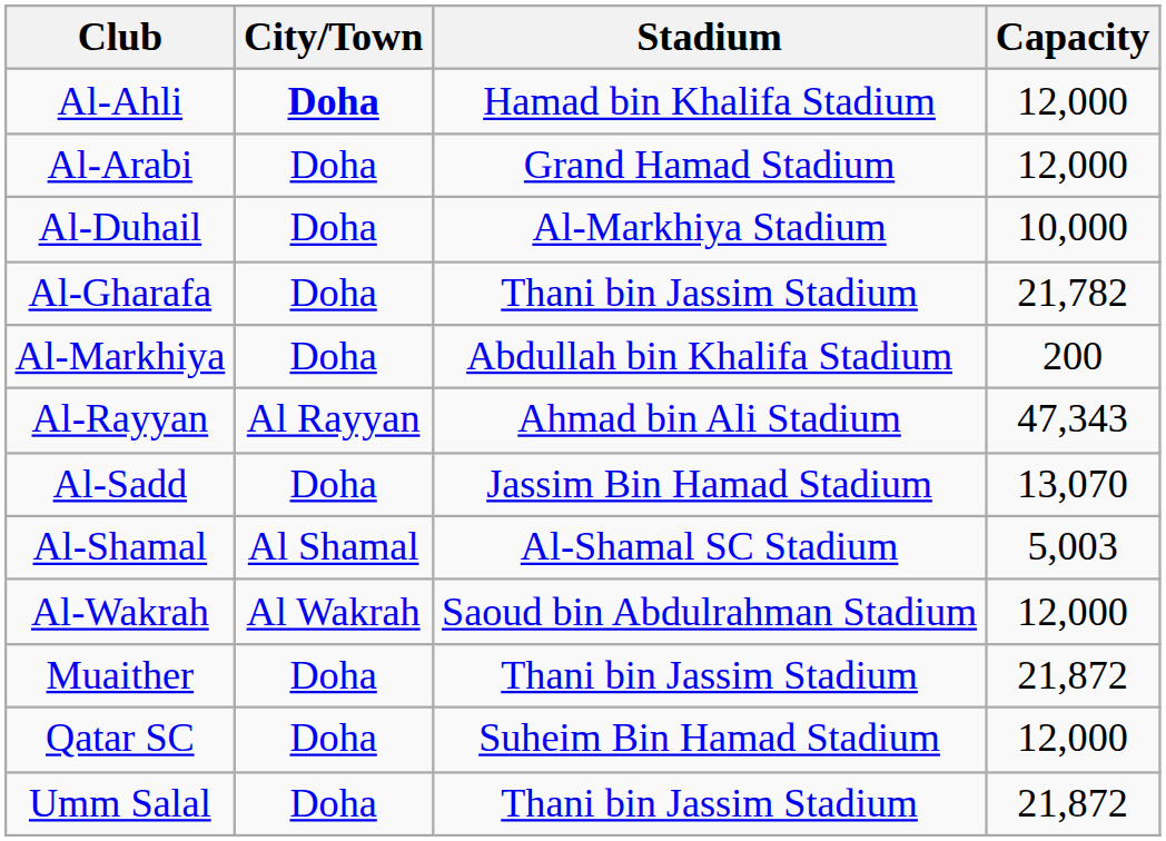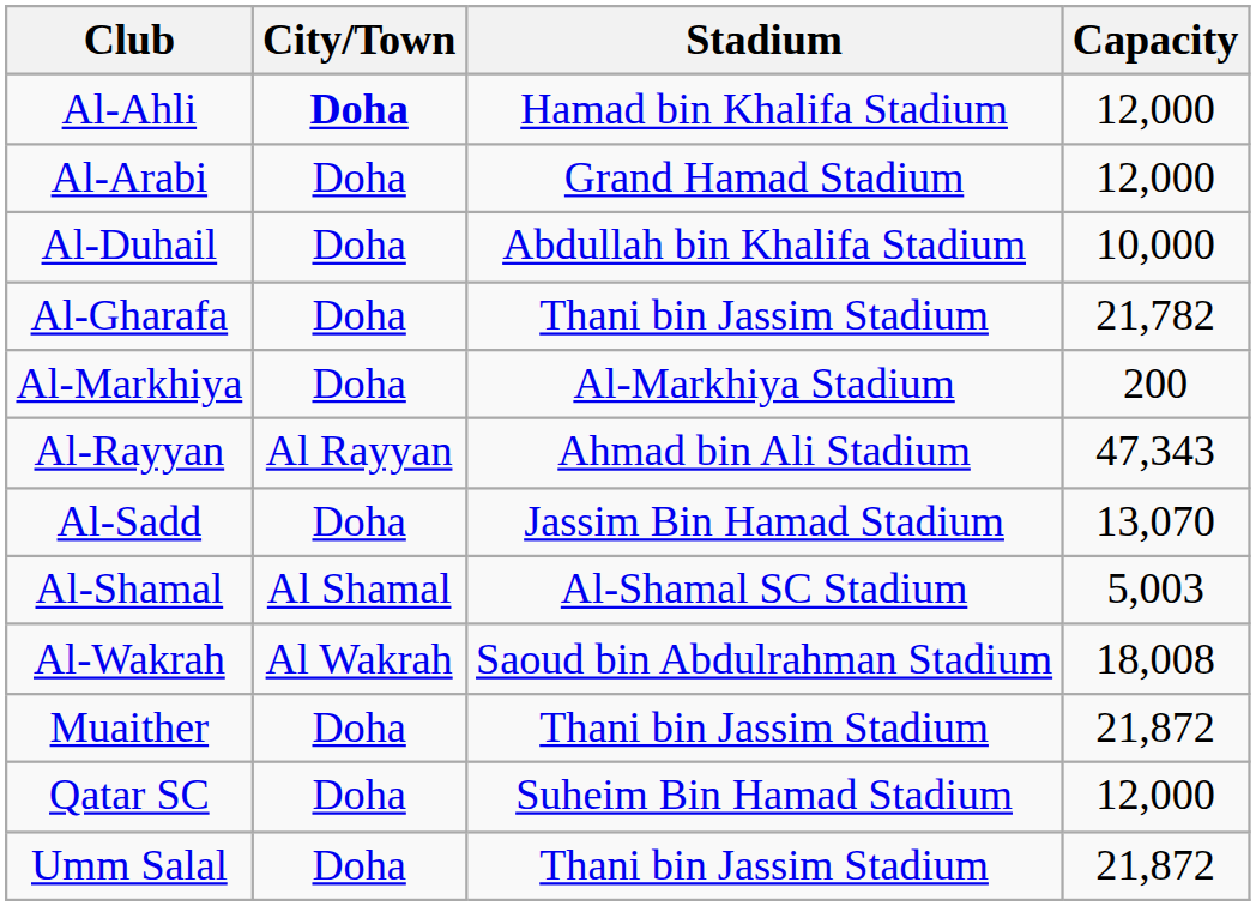 <table class="wikitable sortable" style="text-align: center;">
 <tr>
 <th>Club</th>
 <th>City/Town</th>
 <th>Stadium</th>
 <th>Capacity</th>
 </tr>
 <tr>
 <td><a href='#'>Al-Ahli</a></td>
 <td><strong><a href='#'>Doha</a></strong></td>
 <td><a href='#'>Hamad bin Khalifa Stadium</a></td>
 <td>12,000</td>
 </tr>
 <tr>
 <td><a href='#'>Al-Arabi</a></td>
 <td><a href='#'>Doha</a></td>
 <td><a href='#'>Grand Hamad Stadium</a></td>
 <td>12,000</td>
 </tr>
 <tr>
 <td><a href='#'>Al-Duhail</a></td>
 <td><a href='#'>Doha</a></td>
-<td><a href='#'>Al-Markhiya Stadium</a></td>
+<td><a href='#'>Abdullah bin Khalifa Stadium</a></td>
 <td>10,000</td>
 </tr>
 <tr>
 <td><a href='#'>Al-Gharafa</a></td>
 <td><a href='#'>Doha</a></td>
 <td><a href='#'>Thani bin Jassim Stadium</a></td>
 <td>21,782</td>
 </tr>
 <tr>
 <td><a href='#'>Al-Markhiya</a></td>
 <td><a href='#'>Doha</a></td>
-<td><a href='#'>Abdullah bin Khalifa Stadium</a></td>
+<td><a href='#'>Al-Markhiya Stadium</a></td>
 <td>200</td>
 </tr>
 <tr>
 <td><a href='#'>Al-Rayyan</a></td>
 <td><a href='#'>Al Rayyan</a></td>
 <td><a href='#'>Ahmad bin Ali Stadium</a></td>
 <td>47,343</td>
 </tr>
 <tr>
 <td><a href='#'>Al-Sadd</a></td>
 <td><a href='#'>Doha</a></td>
 <td><a href='#'>Jassim Bin Hamad Stadium</a></td>
 <td>13,070</td>
 </tr>
 <tr>
 <td><a href='#'>Al-Shamal</a></td>
 <td><a href='#'>Al Shamal</a></td>
 <td><a href='#'>Al-Shamal SC Stadium</a></td>
 <td>5,003</td>
 </tr>
 <tr>
 <td><a href='#'>Al-Wakrah</a></td>
 <td><a href='#'>Al Wakrah</a></td>
 <td><a href='#'>Saoud bin Abdulrahman Stadium</a></td>
-<td>12,000</td>
+<td>18,008</td>
 </tr>
 <tr>
 <td><a href='#'>Muaither</a></td>
 <td><a href='#'>Doha</a></td>
 <td><a href='#'>Thani bin Jassim Stadium</a></td>
 <td>21,872</td>
 </tr>
 <tr>
 <td><a href='#'>Qatar SC</a></td>
 <td><a href='#'>Doha</a></td>
 <td><a href='#'>Suheim Bin Hamad Stadium</a></td>
 <td>12,000</td>
 </tr>
 <tr>
 <td><a href='#'>Umm Salal</a></td>
 <td><a href='#'>Doha</a></td>
 <td><a href='#'>Thani bin Jassim Stadium</a></td>
 <td>21,872</td>
 </tr>
 </table>
